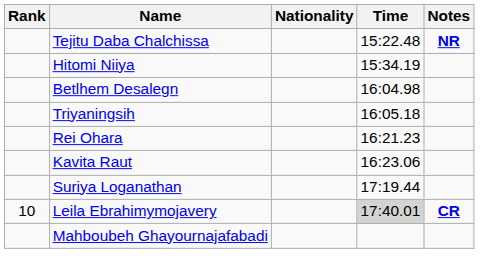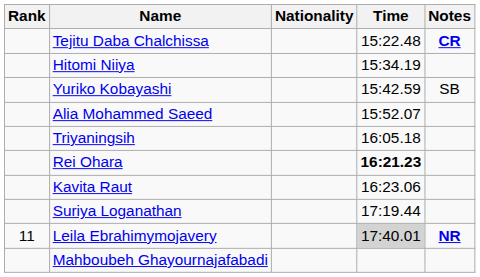 <table class="wikitable sortable" style="text-align:center">
 <tr>
 <th>Rank</th>
 <th>Name</th>
 <th>Nationality</th>
 <th>Time</th>
 <th>Notes</th>
 </tr>
 <tr>
 <td></td>
 <td align=left><a href='#'>Tejitu Daba Chalchissa</a></td>
 <td align=left></td>
 <td>15:22.48</td>
-<td><strong><a href='#'>NR</a></strong></td>
+<td><strong><a href='#'>CR</a></strong></td>
 </tr>
 <tr>
 <td></td>
 <td align=left><a href='#'>Hitomi Niiya</a></td>
 <td align=left></td>
 <td>15:34.19</td>
 <td></td>
 </tr>
 <tr>
 <td></td>
-<td align=left><a href='#'>Betlhem Desalegn</a></td>
+<td align=left><a href='#'>Yuriko Kobayashi</a></td>
 <td align=left></td>
-<td>16:04.98</td>
+<td>15:42.59</td>
+<td>SB</td>
+</tr>
+<tr>
+<td></td>
+<td align=left><a href='#'>Alia Mohammed Saeed</a></td>
+<td align=left></td>
+<td>15:52.07</td>
 <td></td>
 </tr>
 <tr>
 <td></td>
 <td align=left><a href='#'>Triyaningsih</a></td>
 <td align=left></td>
 <td>16:05.18</td>
 <td></td>
 </tr>
 <tr>
 <td></td>
 <td align=left><a href='#'>Rei Ohara</a></td>
 <td align=left></td>
-<td>16:21.23</td>
+<td><strong>16:21.23</strong></td>
 <td></td>
 </tr>
 <tr>
 <td></td>
 <td align=left><a href='#'>Kavita Raut</a></td>
 <td align=left></td>
 <td>16:23.06</td>
 <td></td>
 </tr>
 <tr>
 <td></td>
 <td align=left><a href='#'>Suriya Loganathan</a></td>
 <td align=left></td>
 <td>17:19.44</td>
 <td></td>
 </tr>
 <tr>
-<td>10</td>
+<td>11</td>
 <td align=left><a href='#'>Leila Ebrahimymojavery</a></td>
 <td align=left></td>
 <td style="background: lightgrey;">17:40.01</td>
-<td><strong><a href='#'>CR</a></strong></td>
+<td><strong><a href='#'>NR</a></strong></td>
 </tr>
 <tr>
 <td></td>
 <td align=left><a href='#'>Mahboubeh Ghayournajafabadi</a></td>
 <td align=left></td>
 <td></td>
 <td></td>
 </tr>
 </table>
